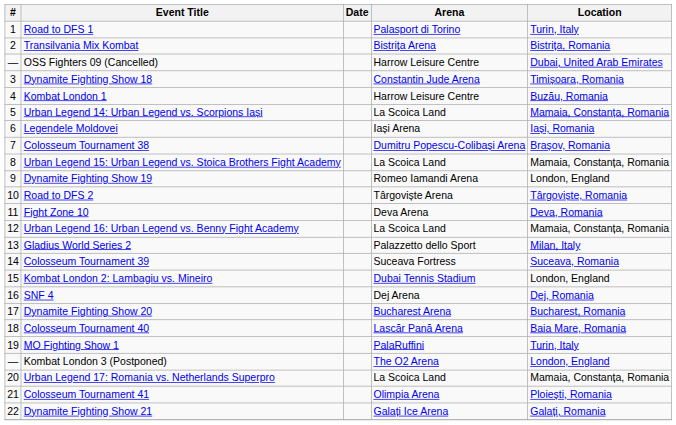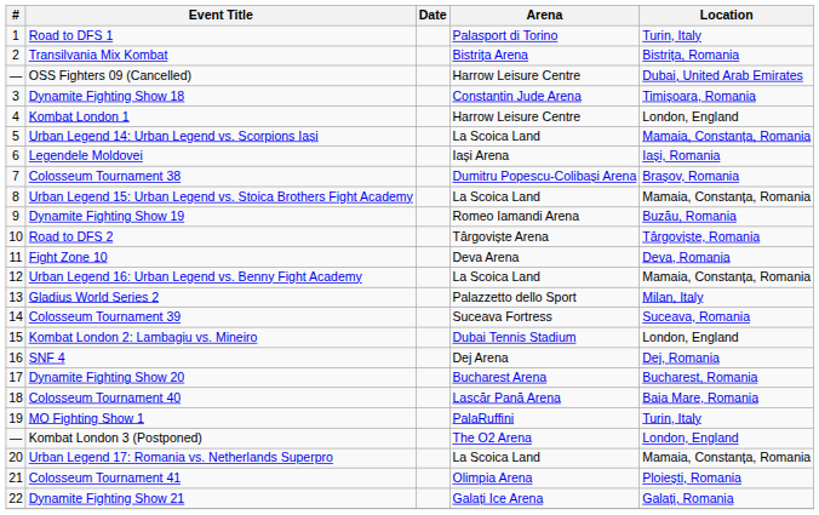 <table class="sortable wikitable succession-box" style="margin:1.0em auto; font-size:90%;">
 <tr>
 <th scope="col">#</th>
 <th scope="col">Event Title</th>
 <th scope="col">Date</th>
 <th scope="col">Arena</th>
 <th scope="col">Location</th>
 </tr>
 <tr>
 <td align=center>1</td>
 <td><a href='#'>Road to DFS 1</a></td>
 <td></td>
 <td><a href='#'>Palasport di Torino</a></td>
 <td> <a href='#'>Turin, Italy</a></td>
 </tr>
 <tr>
 <td align=center>2</td>
 <td><a href='#'>Transilvania Mix Kombat</a></td>
 <td></td>
 <td><a href='#'>Bistrița Arena</a></td>
 <td> <a href='#'>Bistrița, Romania</a></td>
 </tr>
 <tr>
 <td align=center>—</td>
 <td>OSS Fighters 09 (Cancelled)</td>
 <td></td>
 <td>Harrow Leisure Centre</td>
 <td> <a href='#'>Dubai, United Arab Emirates</a></td>
 </tr>
 <tr>
 <td align=center>3</td>
 <td><a href='#'>Dynamite Fighting Show 18</a></td>
 <td></td>
 <td><a href='#'>Constantin Jude Arena</a></td>
 <td> <a href='#'>Timișoara, Romania</a></td>
 </tr>
 <tr>
 <td align=center>4</td>
 <td><a href='#'>Kombat London 1</a></td>
 <td></td>
 <td>Harrow Leisure Centre</td>
-<td> <a href='#'>Buzău, Romania</a></td>
+<td> London, England</td>
 </tr>
 <tr>
 <td align=center>5</td>
 <td><a href='#'>Urban Legend 14: Urban Legend vs. Scorpions Iași</a></td>
 <td></td>
 <td>La Scoica Land</td>
 <td> <a href='#'>Mamaia, Constanța, Romania</a></td>
 </tr>
 <tr>
 <td align=center>6</td>
 <td><a href='#'>Legendele Moldovei</a></td>
 <td></td>
 <td>Iași Arena</td>
 <td> <a href='#'>Iași, Romania</a></td>
 </tr>
 <tr>
 <td align=center>7</td>
 <td><a href='#'>Colosseum Tournament 38</a></td>
 <td></td>
 <td><a href='#'>Dumitru Popescu-Colibași Arena</a></td>
 <td> <a href='#'>Brașov, Romania</a></td>
 </tr>
 <tr>
 <td align=center>8</td>
 <td><a href='#'>Urban Legend 15: Urban Legend vs. Stoica Brothers Fight Academy</a></td>
 <td></td>
 <td>La Scoica Land</td>
 <td> Mamaia, Constanța, Romania</td>
 </tr>
 <tr>
 <td align=center>9</td>
 <td><a href='#'>Dynamite Fighting Show 19</a></td>
 <td></td>
 <td>Romeo Iamandi Arena</td>
-<td> London, England</td>
+<td> <a href='#'>Buzău, Romania</a></td>
 </tr>
 <tr>
 <td align=center>10</td>
 <td><a href='#'>Road to DFS 2</a></td>
 <td></td>
 <td>Târgoviște Arena</td>
 <td> <a href='#'>Târgoviște, Romania</a></td>
 </tr>
 <tr>
 <td align=center>11</td>
 <td><a href='#'>Fight Zone 10</a></td>
 <td></td>
 <td>Deva Arena</td>
 <td> <a href='#'>Deva, Romania</a></td>
 </tr>
 <tr>
 <td align=center>12</td>
 <td><a href='#'>Urban Legend 16: Urban Legend vs. Benny Fight Academy</a></td>
 <td></td>
 <td>La Scoica Land</td>
 <td> Mamaia, Constanța, Romania</td>
 </tr>
 <tr>
 <td align=center>13</td>
 <td><a href='#'>Gladius World Series 2</a></td>
 <td></td>
 <td>Palazzetto dello Sport</td>
 <td> <a href='#'>Milan, Italy</a></td>
 </tr>
 <tr>
 <td align=center>14</td>
 <td><a href='#'>Colosseum Tournament 39</a></td>
 <td></td>
 <td>Suceava Fortress</td>
 <td> <a href='#'>Suceava, Romania</a></td>
 </tr>
 <tr>
 <td align=center>15</td>
 <td><a href='#'>Kombat London 2: Lambagiu vs. Mineiro</a></td>
 <td></td>
 <td><a href='#'>Dubai Tennis Stadium</a></td>
 <td> London, England</td>
 </tr>
 <tr>
 <td align=center>16</td>
 <td><a href='#'>SNF 4</a></td>
 <td></td>
 <td>Dej Arena</td>
 <td> <a href='#'>Dej, Romania</a></td>
 </tr>
 <tr>
 <td align=center>17</td>
 <td><a href='#'>Dynamite Fighting Show 20</a></td>
 <td></td>
 <td><a href='#'>Bucharest Arena</a></td>
 <td> <a href='#'>Bucharest, Romania</a></td>
 </tr>
 <tr>
 <td align=center>18</td>
 <td><a href='#'>Colosseum Tournament 40</a></td>
 <td></td>
 <td><a href='#'>Lascăr Pană Arena</a></td>
 <td> <a href='#'>Baia Mare, Romania</a></td>
 </tr>
 <tr>
 <td align=center>19</td>
 <td><a href='#'>MO Fighting Show 1</a></td>
 <td></td>
 <td><a href='#'>PalaRuffini</a></td>
 <td> <a href='#'>Turin, Italy</a></td>
 </tr>
 <tr>
 <td align=center>—</td>
 <td>Kombat London 3 (Postponed)</td>
 <td></td>
 <td><a href='#'>The O2 Arena</a></td>
 <td> <a href='#'>London, England</a></td>
 </tr>
 <tr>
 <td align=center>20</td>
 <td><a href='#'>Urban Legend 17: Romania vs. Netherlands Superpro</a></td>
 <td></td>
 <td>La Scoica Land</td>
 <td> Mamaia, Constanța, Romania</td>
 </tr>
 <tr>
 <td align=center>21</td>
 <td><a href='#'>Colosseum Tournament 41</a></td>
 <td></td>
 <td><a href='#'>Olimpia Arena</a></td>
 <td> <a href='#'>Ploiești, Romania</a></td>
 </tr>
 <tr>
 <td align=center>22</td>
 <td><a href='#'>Dynamite Fighting Show 21</a></td>
 <td></td>
 <td><a href='#'>Galați Ice Arena</a></td>
 <td> <a href='#'>Galați, Romania</a></td>
 </tr>
 <tr>
 </tr>
 </table>
